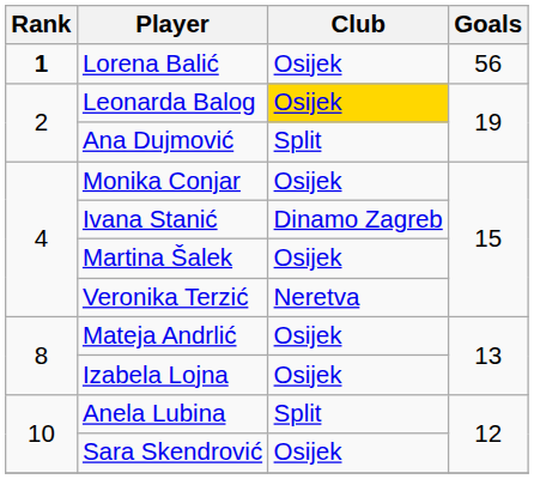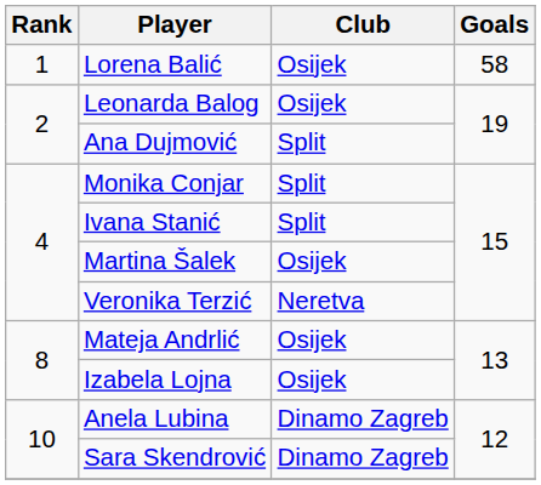 <table class="wikitable" style="text-align:center">
 <tr>
 <th>Rank</th>
 <th>Player</th>
 <th>Club</th>
 <th>Goals</th>
 </tr>
 <tr>
-<td rowspan=1><strong>1</strong></td>
+<td rowspan=1>1</td>
 <td align="left"> <a href='#'>Lorena Balić</a></td>
 <td align="left"><a href='#'>Osijek</a></td>
-<td rowspan=1>56</td>
+<td rowspan=1>58</td>
 </tr>
 <tr>
 <td rowspan=2>2</td>
 <td align="left"> <a href='#'>Leonarda Balog</a></td>
-<td align="left" style="background: gold;"><a href='#'>Osijek</a></td>
+<td align="left"><a href='#'>Osijek</a></td>
 <td rowspan=2>19</td>
 </tr>
 <tr>
 <td align="left"> <a href='#'>Ana Dujmović</a></td>
 <td align="left"><a href='#'>Split</a></td>
 </tr>
 <tr>
 <td rowspan=4>4</td>
 <td align="left"> <a href='#'>Monika Conjar</a></td>
-<td align="left"><a href='#'>Osijek</a></td>
+<td align="left"><a href='#'>Split</a></td>
 <td rowspan=4>15</td>
 </tr>
 <tr>
 <td align="left"> <a href='#'>Ivana Stanić</a></td>
-<td align="left"><a href='#'>Dinamo Zagreb</a></td>
+<td align="left"><a href='#'>Split</a></td>
 </tr>
 <tr>
 <td align="left"> <a href='#'>Martina Šalek</a></td>
 <td align="left"><a href='#'>Osijek</a></td>
 </tr>
 <tr>
 <td align="left"> <a href='#'>Veronika Terzić</a></td>
 <td align="left"><a href='#'>Neretva</a></td>
 </tr>
 <tr>
 <td rowspan=2>8</td>
 <td align="left"> <a href='#'>Mateja Andrlić</a></td>
 <td align="left"><a href='#'>Osijek</a></td>
 <td rowspan=2>13</td>
 </tr>
 <tr>
 <td align="left"> <a href='#'>Izabela Lojna</a></td>
 <td align="left"><a href='#'>Osijek</a></td>
 </tr>
 <tr>
 <td rowspan=2>10</td>
 <td align="left"> <a href='#'>Anela Lubina</a></td>
-<td align="left"><a href='#'>Split</a></td>
+<td align="left"><a href='#'>Dinamo Zagreb</a></td>
 <td rowspan=2>12</td>
 </tr>
 <tr>
 <td align="left"> <a href='#'>Sara Skendrović</a></td>
-<td align="left"><a href='#'>Osijek</a></td>
+<td align="left"><a href='#'>Dinamo Zagreb</a></td>
 </tr>
 <tr>
 </tr>
 </table>
